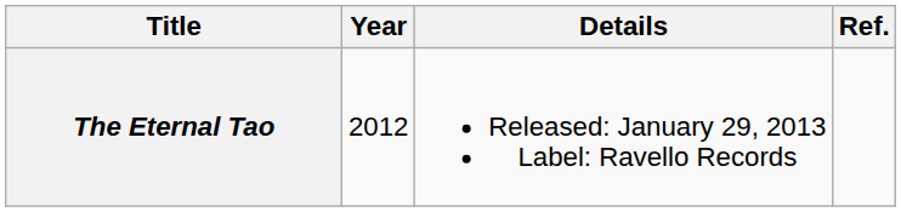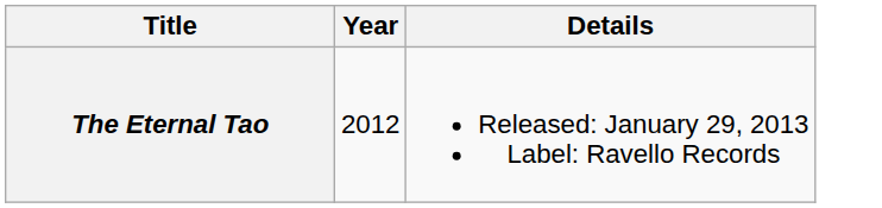 <table class="wikitable plainrowheaders" style="text-align:center;">
 <tr>
 <th scope="col" style="width:12em;">Title</th>
 <th scope="col">Year</th>
 <th scope="col">Details</th>
-<th scope="col">Ref.</th>
 </tr>
 <tr>
 <th scope="row"><em>The Eternal Tao</em></th>
 <td>2012</td>
 <td><br><ul><li>Released: January 29, 2013</li><li>Label: Ravello Records</li></ul></td>
-<td></td>
 </tr>
 </table>
